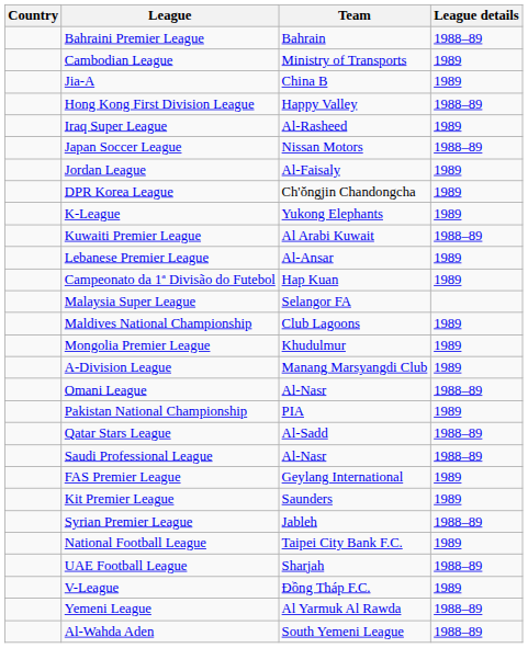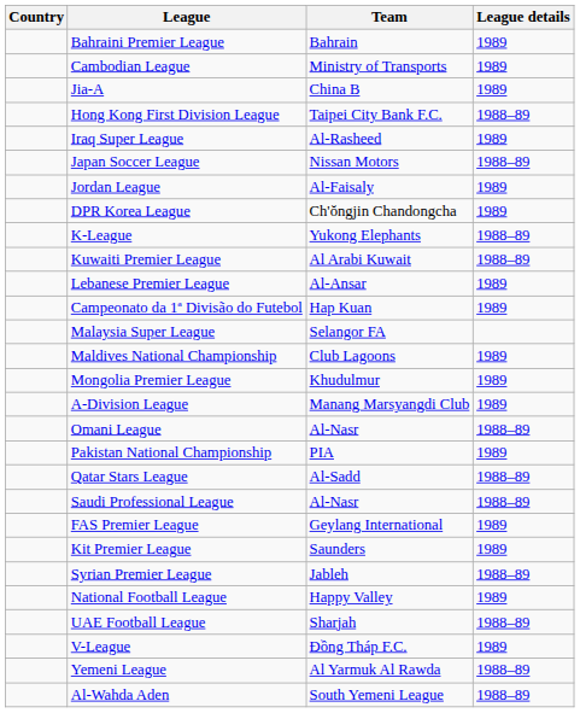 <table class="wikitable">
 <tr>
 <th>Country</th>
 <th>League</th>
 <th>Team</th>
 <th>League details</th>
 </tr>
 <tr>
 <td></td>
 <td><a href='#'>Bahraini Premier League</a></td>
 <td><a href='#'>Bahrain</a></td>
-<td><a href='#'>1988–89</a></td>
+<td><a href='#'>1989</a></td>
 </tr>
 <tr>
 <td></td>
 <td><a href='#'>Cambodian League</a></td>
 <td><a href='#'>Ministry of Transports</a></td>
 <td><a href='#'>1989</a></td>
 </tr>
 <tr>
 <td></td>
 <td><a href='#'>Jia-A</a></td>
 <td><a href='#'>China B</a></td>
 <td><a href='#'>1989</a></td>
 </tr>
 <tr>
 <td></td>
 <td><a href='#'>Hong Kong First Division League</a></td>
-<td><a href='#'>Happy Valley</a></td>
+<td><a href='#'>Taipei City Bank F.C.</a></td>
 <td><a href='#'>1988–89</a></td>
 </tr>
 <tr>
 <td></td>
 <td><a href='#'>Iraq Super League</a></td>
 <td><a href='#'>Al-Rasheed</a></td>
 <td><a href='#'>1989</a></td>
 </tr>
 <tr>
 <td></td>
 <td><a href='#'>Japan Soccer League</a></td>
 <td><a href='#'>Nissan Motors</a></td>
 <td><a href='#'>1988–89</a></td>
 </tr>
 <tr>
 <td></td>
 <td><a href='#'>Jordan League</a></td>
 <td><a href='#'>Al-Faisaly</a></td>
 <td><a href='#'>1989</a></td>
 </tr>
 <tr>
 <td></td>
 <td><a href='#'>DPR Korea League</a></td>
 <td>Ch'ŏngjin Chandongcha</td>
 <td><a href='#'>1989</a></td>
 </tr>
 <tr>
 <td></td>
 <td><a href='#'>K-League</a></td>
 <td><a href='#'>Yukong Elephants</a></td>
-<td><a href='#'>1989</a></td>
+<td><a href='#'>1988–89</a></td>
 </tr>
 <tr>
 <td></td>
 <td><a href='#'>Kuwaiti Premier League</a></td>
 <td><a href='#'>Al Arabi Kuwait</a></td>
 <td><a href='#'>1988–89</a></td>
 </tr>
 <tr>
 <td></td>
 <td><a href='#'>Lebanese Premier League</a></td>
 <td><a href='#'>Al-Ansar</a></td>
 <td><a href='#'>1989</a></td>
 </tr>
 <tr>
 <td></td>
 <td><a href='#'>Campeonato da 1ª Divisão do Futebol</a></td>
 <td><a href='#'>Hap Kuan</a></td>
 <td><a href='#'>1989</a></td>
 </tr>
 <tr>
 <td></td>
 <td><a href='#'>Malaysia Super League</a></td>
 <td><a href='#'>Selangor FA</a></td>
 <td></td>
 </tr>
 <tr>
 <td></td>
 <td><a href='#'>Maldives National Championship</a></td>
 <td><a href='#'>Club Lagoons</a></td>
 <td><a href='#'>1989</a></td>
 </tr>
 <tr>
 <td></td>
 <td><a href='#'>Mongolia Premier League</a></td>
 <td><a href='#'>Khudulmur</a></td>
 <td><a href='#'>1989</a></td>
 </tr>
 <tr>
 <td></td>
 <td><a href='#'>A-Division League</a></td>
 <td><a href='#'>Manang Marsyangdi Club</a></td>
 <td><a href='#'>1989</a></td>
 </tr>
 <tr>
 <td></td>
 <td><a href='#'>Omani League</a></td>
 <td><a href='#'>Al-Nasr</a></td>
 <td><a href='#'>1988–89</a></td>
 </tr>
 <tr>
 <td></td>
 <td><a href='#'>Pakistan National Championship</a></td>
 <td><a href='#'>PIA</a></td>
 <td><a href='#'>1989</a></td>
 </tr>
 <tr>
 <td></td>
 <td><a href='#'>Qatar Stars League</a></td>
 <td><a href='#'>Al-Sadd</a></td>
 <td><a href='#'>1988–89</a></td>
 </tr>
 <tr>
 <td></td>
 <td><a href='#'>Saudi Professional League</a></td>
 <td><a href='#'>Al-Nasr</a></td>
 <td><a href='#'>1988–89</a></td>
 </tr>
 <tr>
 <td></td>
 <td><a href='#'>FAS Premier League</a></td>
 <td><a href='#'>Geylang International</a></td>
 <td><a href='#'>1989</a></td>
 </tr>
 <tr>
 <td></td>
 <td><a href='#'>Kit Premier League</a></td>
 <td><a href='#'>Saunders</a></td>
 <td><a href='#'>1989</a></td>
 </tr>
 <tr>
 <td></td>
 <td><a href='#'>Syrian Premier League</a></td>
 <td><a href='#'>Jableh</a></td>
 <td><a href='#'>1988–89</a></td>
 </tr>
 <tr>
 <td></td>
 <td><a href='#'>National Football League</a></td>
-<td><a href='#'>Taipei City Bank F.C.</a></td>
+<td><a href='#'>Happy Valley</a></td>
 <td><a href='#'>1989</a></td>
 </tr>
 <tr>
 <td></td>
 <td><a href='#'>UAE Football League</a></td>
 <td><a href='#'>Sharjah</a></td>
 <td><a href='#'>1988–89</a></td>
 </tr>
 <tr>
 <td></td>
 <td><a href='#'>V-League</a></td>
 <td><a href='#'>Đồng Tháp F.C.</a></td>
 <td><a href='#'>1989</a></td>
 </tr>
 <tr>
 <td></td>
 <td><a href='#'>Yemeni League</a></td>
 <td><a href='#'>Al Yarmuk Al Rawda</a></td>
 <td><a href='#'>1988–89</a></td>
 </tr>
 <tr>
 <td></td>
 <td><a href='#'>Al-Wahda Aden</a></td>
 <td><a href='#'>South Yemeni League</a></td>
 <td><a href='#'>1988–89</a></td>
 </tr>
 </table>
